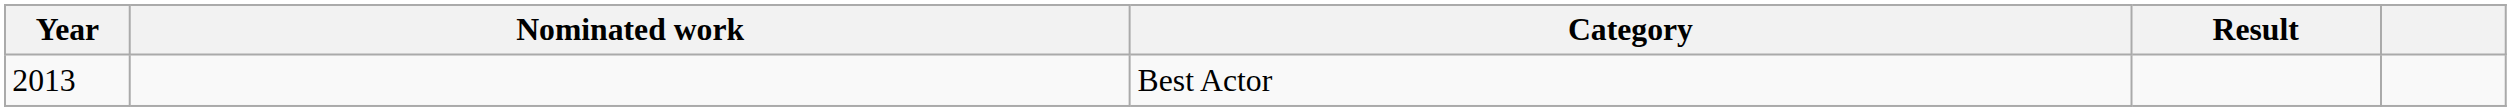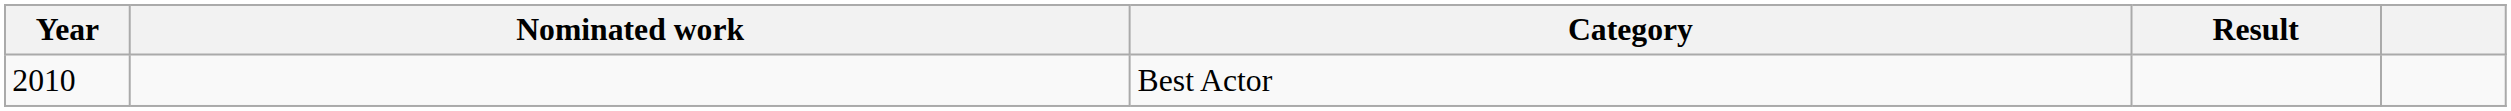 <table class="wikitable" style="width:100%;">
 <tr>
 <th width=5%>Year</th>
 <th style="width:40%;">Nominated work</th>
 <th style="width:40%;">Category</th>
 <th style="width:10%;">Result</th>
 <th width=5%></th>
 </tr>
 <tr>
-<td>2013</td>
+<td>2010</td>
 <td></td>
 <td>Best Actor</td>
 <td></td>
 <td style="text-align:center;"></td>
 </tr>
 </table>
